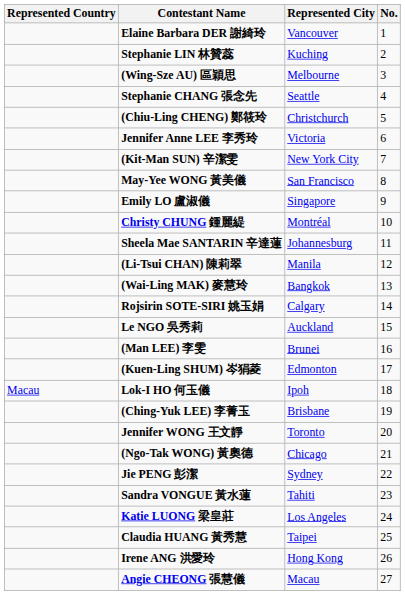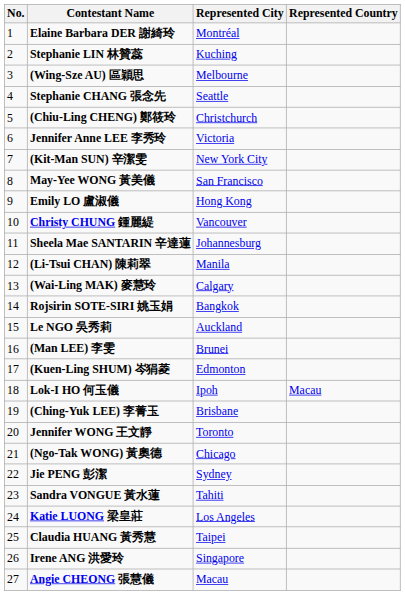 <table class="sortable wikitable">
 <tr>
-<th>Represented Country</th>
+<th>No.</th>
 <th>Contestant Name</th>
 <th>Represented City</th>
-<th>No.</th>
+<th>Represented Country</th>
 </tr>
 <tr>
+<td>1</td>
+<td><strong>Elaine Barbara DER 謝綺玲</strong></td>
+<td><a href='#'>Montréal</a></td>
 <td></td>
-<td><strong>Elaine Barbara DER 謝綺玲</strong></td>
-<td><a href='#'>Vancouver</a></td>
-<td>1</td>
 </tr>
 <tr>
-<td></td>
+<td>2</td>
 <td><strong>Stephanie LIN 林贊蕊</strong></td>
 <td><a href='#'>Kuching</a></td>
-<td>2</td>
+<td></td>
 </tr>
 <tr>
-<td></td>
+<td>3</td>
 <td><strong>(Wing-Sze AU) 區穎思</strong></td>
 <td><a href='#'>Melbourne</a></td>
-<td>3</td>
+<td></td>
 </tr>
 <tr>
-<td></td>
+<td>4</td>
 <td><strong>Stephanie CHANG 張念先</strong></td>
 <td><a href='#'>Seattle</a></td>
-<td>4</td>
+<td></td>
 </tr>
 <tr>
-<td></td>
+<td>5</td>
 <td><strong>(Chiu-Ling CHENG) 鄭筱玲</strong></td>
 <td><a href='#'>Christchurch</a></td>
-<td>5</td>
+<td></td>
 </tr>
 <tr>
-<td></td>
+<td>6</td>
 <td Jennifer Anne Lee><strong>Jennifer Anne LEE 李秀玲</strong></td>
 <td><a href='#'>Victoria</a></td>
-<td>6</td>
+<td></td>
 </tr>
 <tr>
-<td></td>
+<td>7</td>
 <td><strong>(Kit-Man SUN) 辛潔雯</strong></td>
 <td><a href='#'>New York City</a></td>
-<td>7</td>
+<td></td>
 </tr>
 <tr>
-<td></td>
+<td>8</td>
 <td><strong>May-Yee WONG 黃美儀</strong></td>
 <td><a href='#'>San Francisco</a></td>
-<td>8</td>
+<td></td>
 </tr>
 <tr>
+<td>9</td>
+<td><strong>Emily LO 盧淑儀</strong></td>
+<td><a href='#'>Hong Kong</a></td>
 <td></td>
-<td><strong>Emily LO 盧淑儀</strong></td>
-<td><a href='#'>Singapore</a></td>
-<td>9</td>
 </tr>
 <tr>
+<td>10</td>
+<td><strong><a href='#'>Christy CHUNG</a> 鍾麗緹</strong></td>
+<td><a href='#'>Vancouver</a></td>
 <td></td>
-<td><strong><a href='#'>Christy CHUNG</a> 鍾麗緹</strong></td>
-<td><a href='#'>Montréal</a></td>
-<td>10</td>
 </tr>
 <tr>
-<td></td>
+<td>11</td>
 <td><strong>Sheela Mae SANTARIN 辛達蓮</strong></td>
 <td><a href='#'>Johannesburg</a></td>
-<td>11</td>
+<td></td>
 </tr>
 <tr>
-<td></td>
+<td>12</td>
 <td><strong>(Li-Tsui CHAN) 陳莉翠</strong></td>
 <td><a href='#'>Manila</a></td>
-<td>12</td>
+<td></td>
 </tr>
 <tr>
+<td>13</td>
+<td><strong>(Wai-Ling MAK) 麥慧玲</strong></td>
+<td><a href='#'>Calgary</a></td>
 <td></td>
-<td><strong>(Wai-Ling MAK) 麥慧玲</strong></td>
-<td><a href='#'>Bangkok</a></td>
-<td>13</td>
 </tr>
 <tr>
+<td>14</td>
+<td><strong>Rojsirin SOTE-SIRI 姚玉娟</strong></td>
+<td><a href='#'>Bangkok</a></td>
 <td></td>
-<td><strong>Rojsirin SOTE-SIRI 姚玉娟</strong></td>
-<td><a href='#'>Calgary</a></td>
-<td>14</td>
 </tr>
 <tr>
-<td></td>
+<td>15</td>
 <td><strong>Le NGO 吳秀莉</strong></td>
 <td><a href='#'>Auckland</a></td>
-<td>15</td>
+<td></td>
 </tr>
 <tr>
-<td></td>
+<td>16</td>
 <td><strong>(Man LEE) 李雯</strong></td>
 <td><a href='#'>Brunei</a></td>
-<td>16</td>
+<td></td>
 </tr>
 <tr>
-<td></td>
+<td>17</td>
 <td><strong>(Kuen-Ling SHUM) 岑狷菱</strong></td>
 <td><a href='#'>Edmonton</a></td>
-<td>17</td>
+<td></td>
 </tr>
 <tr>
-<td> <a href='#'>Macau</a></td>
+<td>18</td>
 <td><strong>Lok-I HO 何玉儀</strong></td>
 <td><a href='#'>Ipoh</a></td>
-<td>18</td>
+<td> <a href='#'>Macau</a></td>
 </tr>
 <tr>
-<td></td>
+<td>19</td>
 <td><strong>(Ching-Yuk LEE) 李菁玉</strong></td>
 <td><a href='#'>Brisbane</a></td>
-<td>19</td>
+<td></td>
 </tr>
 <tr>
-<td></td>
+<td>20</td>
 <td><strong>Jennifer WONG 王文靜</strong></td>
 <td><a href='#'>Toronto</a></td>
-<td>20</td>
+<td></td>
 </tr>
 <tr>
-<td></td>
+<td>21</td>
 <td><strong>(Ngo-Tak WONG) 黃奧德</strong></td>
 <td><a href='#'>Chicago</a></td>
-<td>21</td>
+<td></td>
 </tr>
 <tr>
-<td></td>
+<td>22</td>
 <td><strong>Jie PENG 彭潔</strong></td>
 <td><a href='#'>Sydney</a></td>
-<td>22</td>
+<td></td>
 </tr>
 <tr>
-<td></td>
+<td>23</td>
 <td><strong>Sandra VONGUE 黃水蓮</strong></td>
 <td><a href='#'>Tahiti</a></td>
-<td>23</td>
+<td></td>
 </tr>
 <tr>
-<td></td>
+<td>24</td>
 <td><strong><a href='#'>Katie LUONG</a> 梁皇莊</strong></td>
 <td><a href='#'>Los Angeles</a></td>
-<td>24</td>
+<td></td>
 </tr>
 <tr>
-<td></td>
+<td>25</td>
 <td><strong>Claudia HUANG 黃秀慧</strong></td>
 <td><a href='#'>Taipei</a></td>
-<td>25</td>
+<td></td>
 </tr>
 <tr>
+<td>26</td>
+<td><strong>Irene ANG 洪愛玲</strong></td>
+<td><a href='#'>Singapore</a></td>
 <td></td>
-<td><strong>Irene ANG 洪愛玲</strong></td>
-<td><a href='#'>Hong Kong</a></td>
-<td>26</td>
 </tr>
 <tr>
-<td></td>
+<td>27</td>
 <td><strong><a href='#'>Angie CHEONG</a> 張慧儀</strong></td>
 <td><a href='#'>Macau</a></td>
-<td>27</td>
+<td></td>
 </tr>
 </table>
